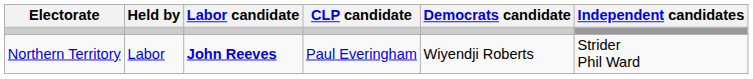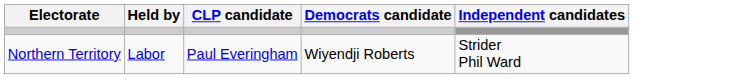 <table class="wikitable">
 <tr>
 <th>Electorate</th>
 <th>Held by</th>
-<th><a href='#'>Labor</a> candidate</th>
 <th><a href='#'>CLP</a> candidate</th>
 <th><a href='#'>Democrats</a> candidate</th>
 <th><a href='#'>Independent</a> candidates</th>
 </tr>
 <tr bgcolor="#cccccc">
 <td></td>
 <td></td>
 <td></td>
 <td></td>
-<td></td>
 <td bgcolor="#999999"></td>
 </tr>
 <tr>
 <td><a href='#'>Northern Territory</a></td>
 <td><a href='#'>Labor</a></td>
-<td><strong><a href='#'>John Reeves</a></strong></td>
 <td><a href='#'>Paul Everingham</a></td>
 <td>Wiyendji Roberts</td>
 <td>Strider<br>Phil Ward</td>
 </tr>
 </table>
